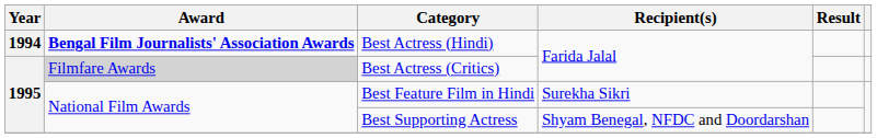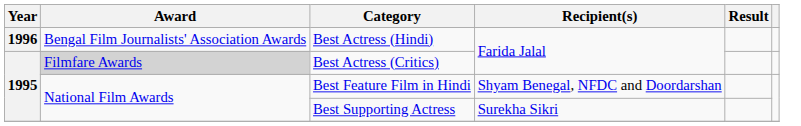 <table class="wikitable plainrowheaders sortable">
 <tr>
 <th>Year</th>
 <th>Award</th>
 <th>Category</th>
 <th>Recipient(s)</th>
 <th>Result</th>
 <th></th>
 </tr>
 <tr>
-<th>1994</th>
-<td><strong><a href='#'>Bengal Film Journalists' Association Awards</a></strong></td>
+<th>1996</th>
+<td><a href='#'>Bengal Film Journalists' Association Awards</a></td>
 <td><a href='#'>Best Actress (Hindi)</a></td>
 <td rowspan="2"><a href='#'>Farida Jalal</a></td>
 <td></td>
 <td></td>
 </tr>
 <tr>
 <th rowspan="3">1995</th>
 <td style="background: lightgrey;"><a href='#'>Filmfare Awards</a></td>
 <td><a href='#'>Best Actress (Critics)</a></td>
 <td></td>
 <td></td>
 </tr>
 <tr>
 <td rowspan="2"><a href='#'>National Film Awards</a></td>
 <td><a href='#'>Best Feature Film in Hindi</a></td>
-<td><a href='#'>Surekha Sikri</a></td>
+<td><a href='#'>Shyam Benegal</a>, <a href='#'>NFDC</a> and <a href='#'>Doordarshan</a></td>
 <td></td>
 <td rowspan="2"></td>
 </tr>
 <tr>
 <td><a href='#'>Best Supporting Actress</a></td>
-<td><a href='#'>Shyam Benegal</a>, <a href='#'>NFDC</a> and <a href='#'>Doordarshan</a></td>
+<td><a href='#'>Surekha Sikri</a></td>
 <td></td>
 </tr>
 <tr>
 </tr>
 </table>
